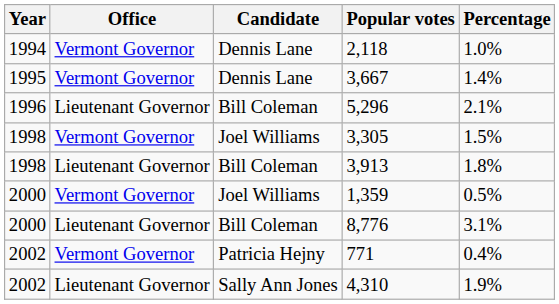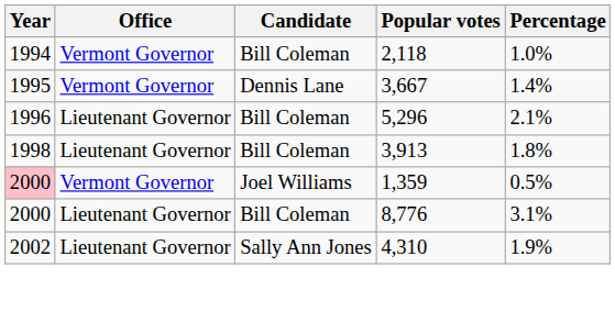 <table class="wikitable">
 <tr>
 <th>Year</th>
 <th>Office</th>
 <th>Candidate</th>
 <th>Popular votes</th>
 <th>Percentage</th>
 </tr>
 <tr>
 <td>1994</td>
 <td><a href='#'>Vermont Governor</a></td>
-<td>Dennis Lane</td>
+<td>Bill Coleman</td>
 <td>2,118</td>
 <td>1.0%</td>
 </tr>
 <tr>
 <td>1995</td>
 <td><a href='#'>Vermont Governor</a></td>
 <td>Dennis Lane</td>
 <td>3,667</td>
 <td>1.4%</td>
 </tr>
 <tr>
 <td>1996</td>
 <td>Lieutenant Governor</td>
 <td>Bill Coleman</td>
 <td>5,296</td>
 <td>2.1%</td>
 </tr>
 <tr>
 <td>1998</td>
-<td><a href='#'>Vermont Governor</a></td>
-<td>Joel Williams</td>
-<td>3,305</td>
-<td>1.5%</td>
-</tr>
-<tr>
-<td>1998</td>
 <td>Lieutenant Governor</td>
 <td>Bill Coleman</td>
 <td>3,913</td>
 <td>1.8%</td>
 </tr>
 <tr>
-<td>2000</td>
+<td style="background: pink;">2000</td>
 <td><a href='#'>Vermont Governor</a></td>
 <td>Joel Williams</td>
 <td>1,359</td>
 <td>0.5%</td>
 </tr>
 <tr>
 <td>2000</td>
 <td>Lieutenant Governor</td>
 <td>Bill Coleman</td>
 <td>8,776</td>
 <td>3.1%</td>
 </tr>
 <tr>
 <td>2002</td>
-<td><a href='#'>Vermont Governor</a></td>
-<td>Patricia Hejny</td>
-<td>771</td>
-<td>0.4%</td>
-</tr>
-<tr>
-<td>2002</td>
 <td>Lieutenant Governor</td>
 <td>Sally Ann Jones</td>
 <td>4,310</td>
 <td>1.9%</td>
 </tr>
 </table>
